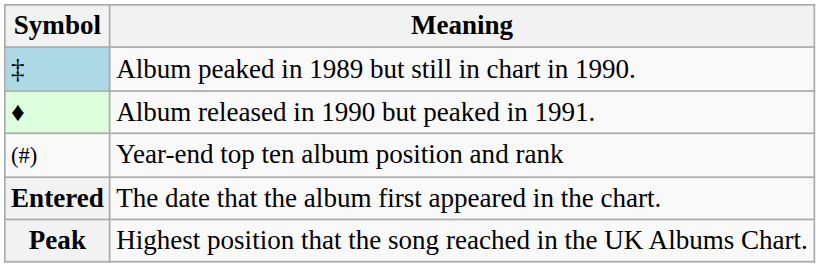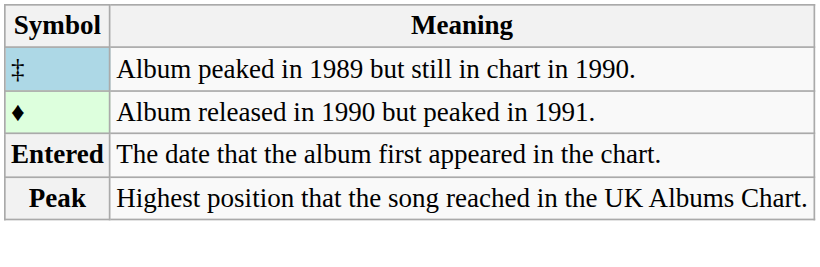 <table Class="wikitable">
 <tr>
 <th>Symbol</th>
 <th>Meaning</th>
 </tr>
 <tr>
 <td bgcolor=lightblue>‡</td>
 <td>Album peaked in 1989 but still in chart in 1990.</td>
 </tr>
 <tr>
 <td bgcolor=#DDFFDD>♦</td>
 <td>Album released in 1990 but peaked in 1991.</td>
 </tr>
 <tr>
-<td><small>(#)</small></td>
-<td>Year-end top ten album position and rank</td>
-</tr>
-<tr>
 <th>Entered</th>
 <td>The date that the album first appeared in the chart.</td>
 </tr>
 <tr>
 <th>Peak</th>
 <td>Highest position that the song reached in the UK Albums Chart.</td>
 </tr>
 </table>
